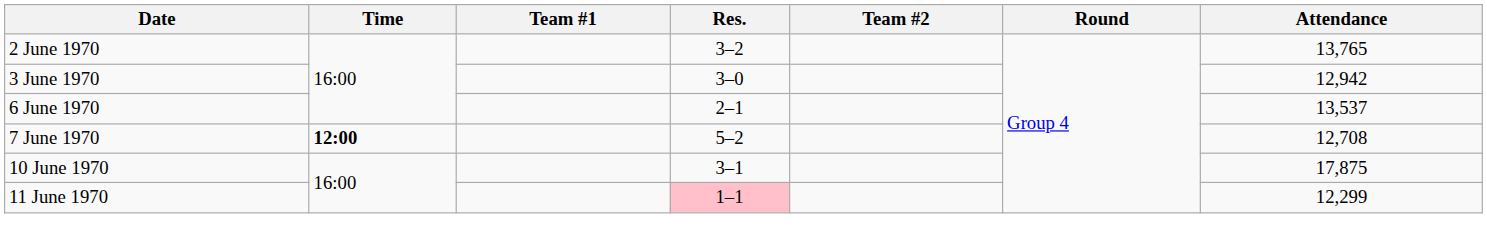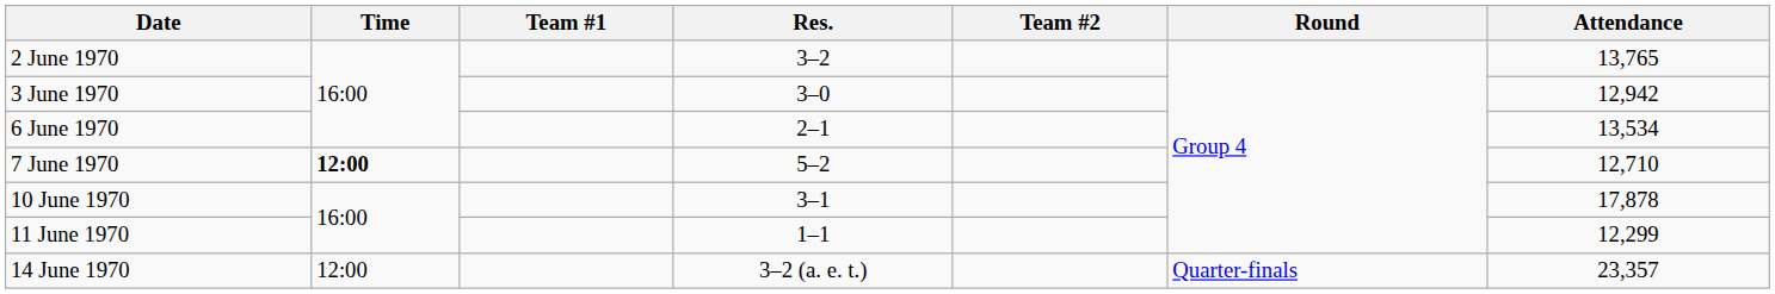 <table class="wikitable" style="text-align:left; width:100%;">
 <tr>
 <th>Date</th>
 <th>Time</th>
 <th>Team #1</th>
 <th>Res.</th>
 <th>Team #2</th>
 <th>Round</th>
 <th>Attendance</th>
 </tr>
 <tr>
 <td>2 June 1970</td>
 <td rowspan="3">16:00</td>
 <td></td>
 <td style="text-align:center;">3–2</td>
 <td></td>
 <td rowspan="6"><a href='#'>Group 4</a></td>
 <td style="text-align:center;">13,765</td>
 </tr>
 <tr>
 <td>3 June 1970</td>
 <td></td>
 <td style="text-align:center;">3–0</td>
 <td></td>
 <td style="text-align:center;">12,942</td>
 </tr>
 <tr>
 <td>6 June 1970</td>
 <td></td>
 <td style="text-align:center;">2–1</td>
 <td></td>
-<td style="text-align:center;">13,537</td>
+<td style="text-align:center;">13,534</td>
 </tr>
 <tr>
 <td>7 June 1970</td>
 <td><strong>12:00</strong></td>
 <td></td>
 <td style="text-align:center;">5–2</td>
 <td></td>
-<td style="text-align:center;">12,708</td>
+<td style="text-align:center;">12,710</td>
 </tr>
 <tr>
 <td>10 June 1970</td>
 <td rowspan="2">16:00</td>
 <td></td>
 <td style="text-align:center;">3–1</td>
 <td></td>
-<td style="text-align:center;">17,875</td>
+<td style="text-align:center;">17,878</td>
 </tr>
 <tr>
 <td>11 June 1970</td>
 <td></td>
-<td style="background: pink; text-align:center;">1–1</td>
+<td style="text-align:center;">1–1</td>
 <td></td>
 <td style="text-align:center;">12,299</td>
 </tr>
+<tr>
+<td>14 June 1970</td>
+<td>12:00</td>
+<td></td>
+<td style="text-align:center;">3–2 (a. e. t.)</td>
+<td></td>
+<td><a href='#'>Quarter-finals</a></td>
+<td style="text-align:center;">23,357</td>
+</tr>
 </table>
